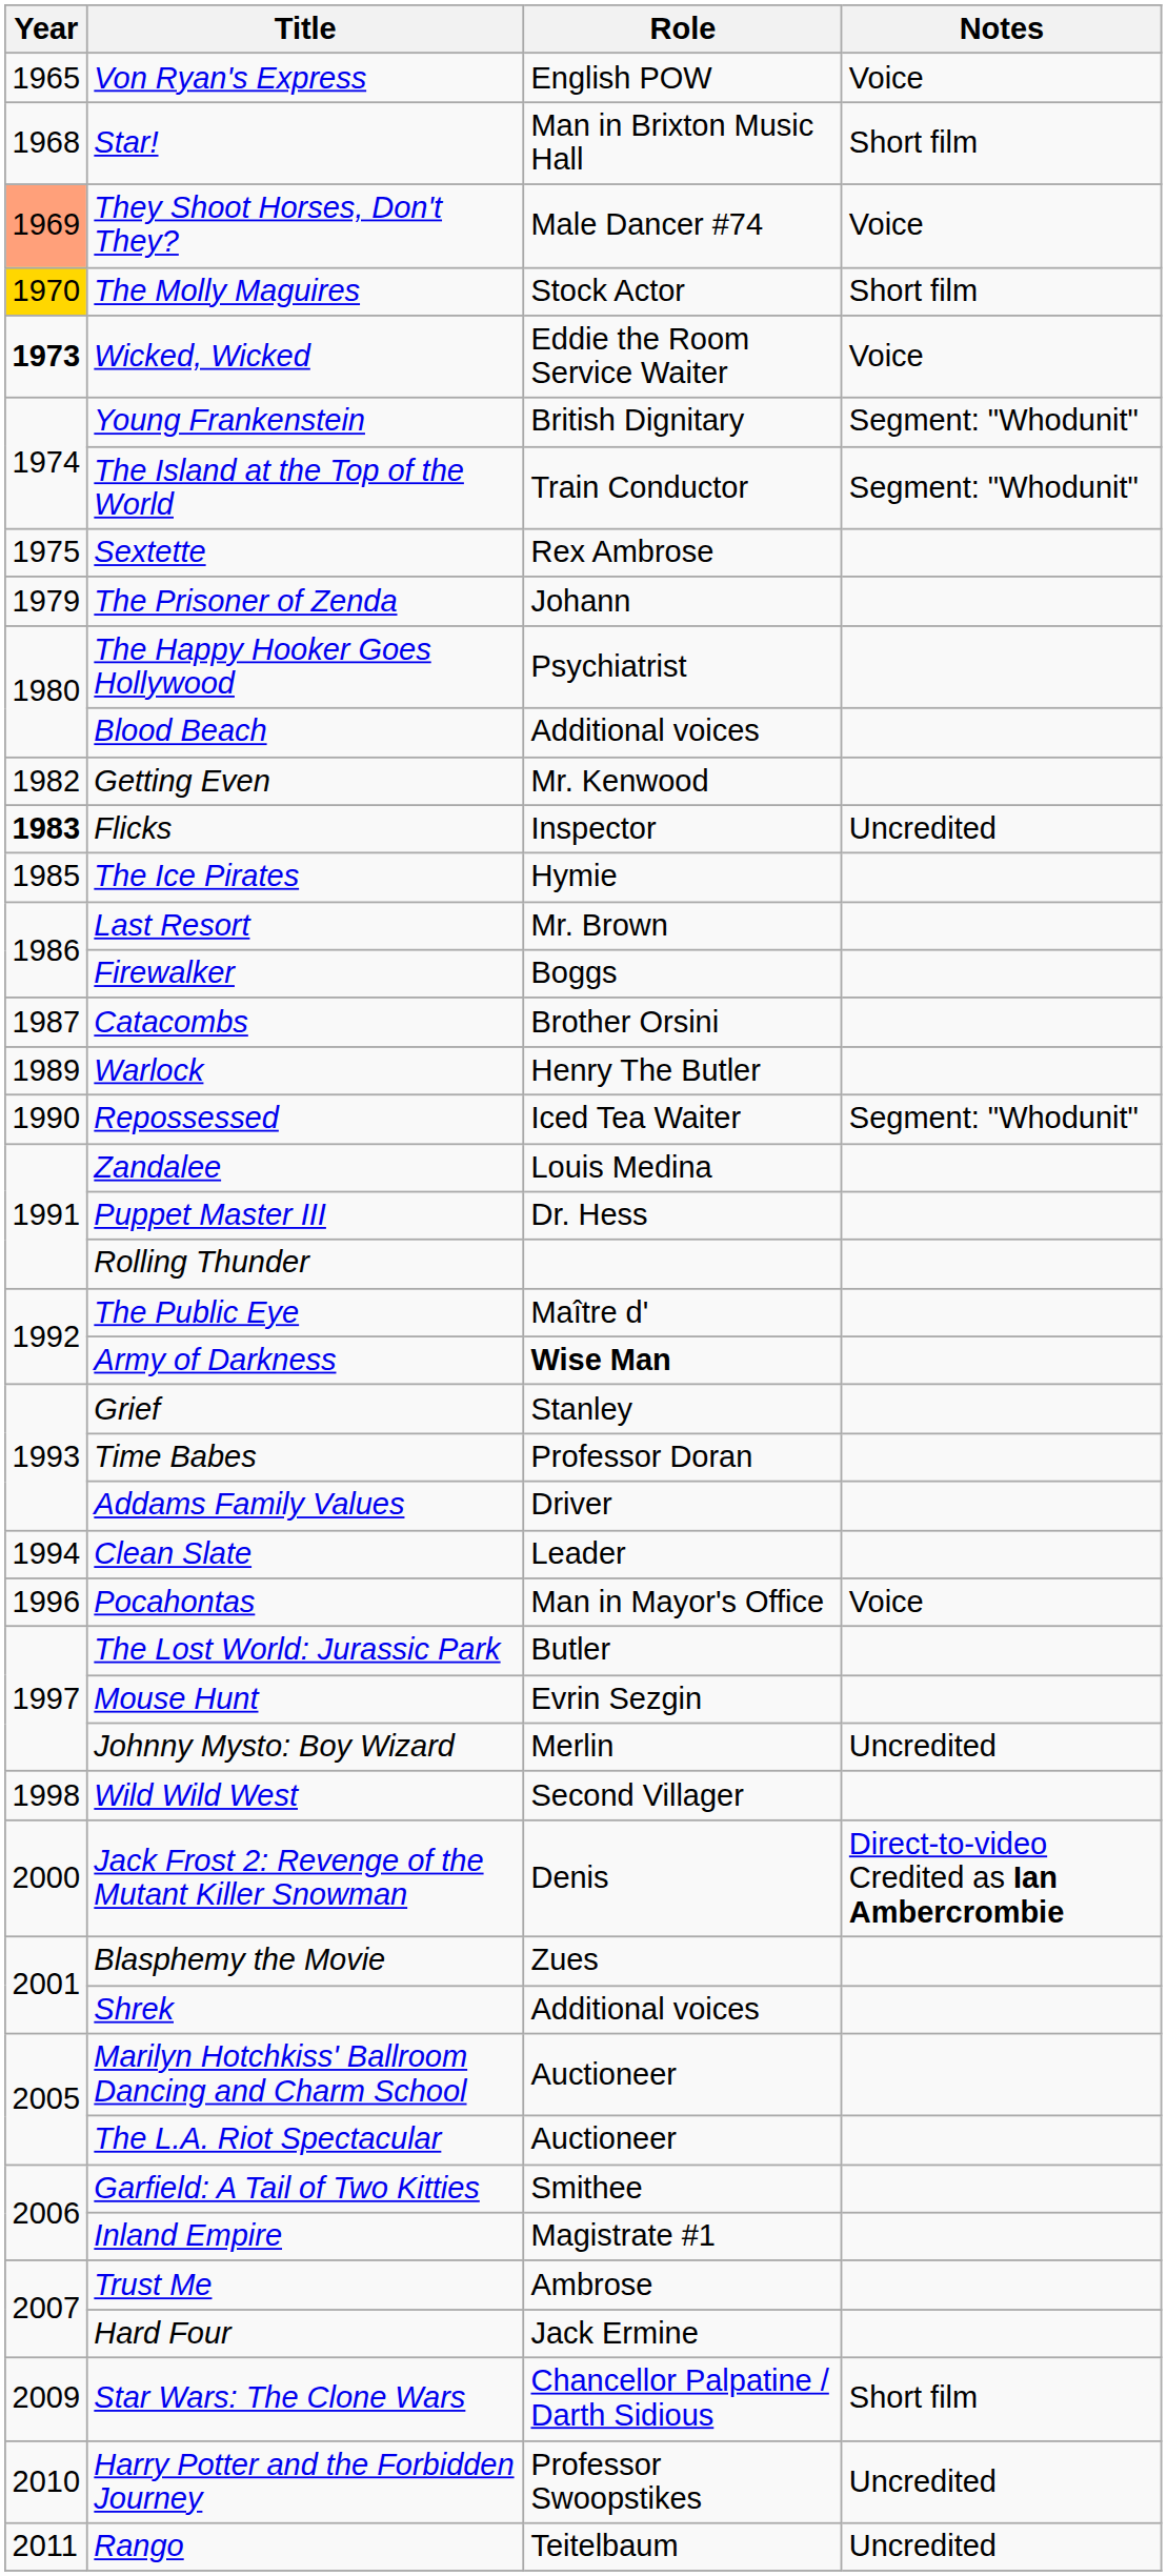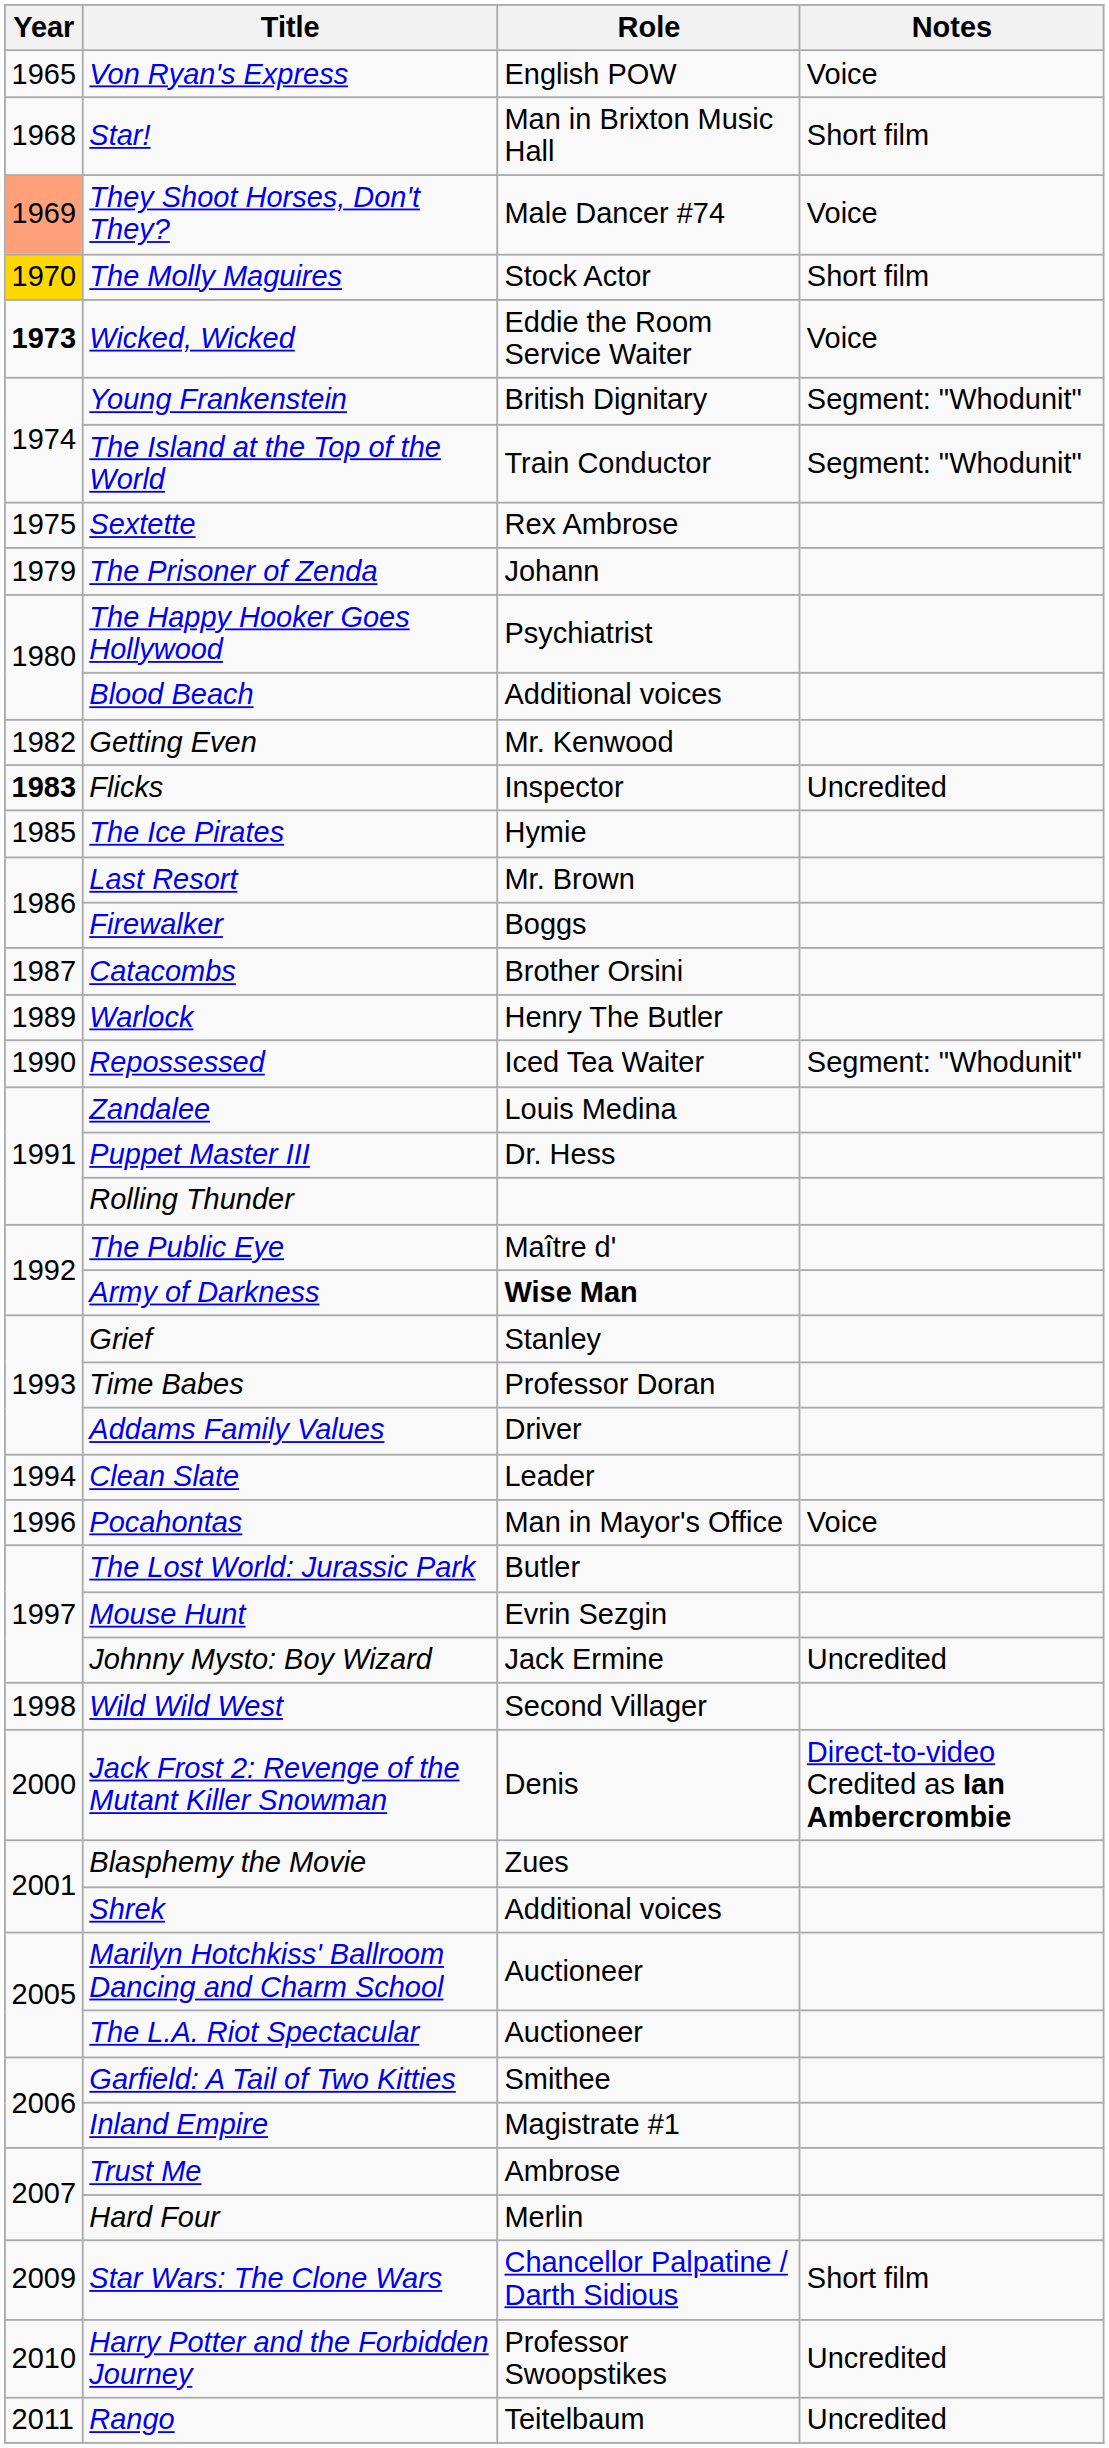 <table class="wikitable sortable">
 <tr>
 <th>Year</th>
 <th>Title</th>
 <th>Role</th>
 <th>Notes</th>
 </tr>
 <tr>
 <td>1965</td>
 <td><em><a href='#'>Von Ryan's Express</a></em></td>
 <td>English POW</td>
 <td>Voice</td>
 </tr>
 <tr>
 <td>1968</td>
 <td><em><a href='#'>Star!</a></em></td>
 <td>Man in Brixton Music Hall</td>
 <td>Short film</td>
 </tr>
 <tr>
 <td style="background: lightsalmon;">1969</td>
 <td><em><a href='#'>They Shoot Horses, Don't They?</a></em></td>
 <td>Male Dancer #74</td>
 <td>Voice</td>
 </tr>
 <tr>
 <td style="background: gold;">1970</td>
 <td><em><a href='#'>The Molly Maguires</a></em></td>
 <td>Stock Actor</td>
 <td>Short film</td>
 </tr>
 <tr>
 <td><strong>1973</strong></td>
 <td><em><a href='#'>Wicked, Wicked</a></em></td>
 <td>Eddie the Room Service Waiter</td>
 <td>Voice</td>
 </tr>
 <tr>
 <td rowspan="2">1974</td>
 <td><em><a href='#'>Young Frankenstein</a></em></td>
 <td>British Dignitary</td>
 <td>Segment: "Whodunit"</td>
 </tr>
 <tr>
 <td><em><a href='#'>The Island at the Top of the World</a></em></td>
 <td>Train Conductor</td>
 <td>Segment: "Whodunit"</td>
 </tr>
 <tr>
 <td>1975</td>
 <td><em><a href='#'>Sextette</a></em></td>
 <td>Rex Ambrose</td>
 <td></td>
 </tr>
 <tr>
 <td>1979</td>
 <td><em><a href='#'>The Prisoner of Zenda</a></em></td>
 <td>Johann</td>
 <td></td>
 </tr>
 <tr>
 <td rowspan="2">1980</td>
 <td><em><a href='#'>The Happy Hooker Goes Hollywood</a></em></td>
 <td>Psychiatrist</td>
 <td></td>
 </tr>
 <tr>
 <td><em><a href='#'>Blood Beach</a></em></td>
 <td>Additional voices</td>
 <td></td>
 </tr>
 <tr>
 <td>1982</td>
 <td><em>Getting Even</em></td>
 <td>Mr. Kenwood</td>
 <td></td>
 </tr>
 <tr>
 <td><strong>1983</strong></td>
 <td><em>Flicks</em></td>
 <td>Inspector</td>
 <td>Uncredited</td>
 </tr>
 <tr>
 <td>1985</td>
 <td><em><a href='#'>The Ice Pirates</a></em></td>
 <td>Hymie</td>
 <td></td>
 </tr>
 <tr>
 <td rowspan="2">1986</td>
 <td><em><a href='#'>Last Resort</a></em></td>
 <td>Mr. Brown</td>
 <td></td>
 </tr>
 <tr>
 <td><em><a href='#'>Firewalker</a></em></td>
 <td>Boggs</td>
 <td></td>
 </tr>
 <tr>
 <td>1987</td>
 <td><em><a href='#'>Catacombs</a></em></td>
 <td>Brother Orsini</td>
 <td></td>
 </tr>
 <tr>
 <td>1989</td>
 <td><em><a href='#'>Warlock</a></em></td>
 <td>Henry The Butler</td>
 <td></td>
 </tr>
 <tr>
 <td>1990</td>
 <td><em><a href='#'>Repossessed</a></em></td>
 <td>Iced Tea Waiter</td>
 <td>Segment: "Whodunit"</td>
 </tr>
 <tr>
 <td rowspan="3">1991</td>
 <td><em><a href='#'>Zandalee</a></em></td>
 <td>Louis Medina</td>
 <td></td>
 </tr>
 <tr>
 <td><em><a href='#'>Puppet Master III</a></em></td>
 <td>Dr. Hess</td>
 <td></td>
 </tr>
 <tr>
 <td><em>Rolling Thunder</em></td>
 <td></td>
 <td></td>
 </tr>
 <tr>
 <td rowspan="2">1992</td>
 <td><em><a href='#'>The Public Eye</a></em></td>
 <td>Maître d'</td>
 <td></td>
 </tr>
 <tr>
 <td><em><a href='#'>Army of Darkness</a></em></td>
 <td><strong>Wise Man</strong></td>
 <td></td>
 </tr>
 <tr>
 <td rowspan="3">1993</td>
 <td><em>Grief</em></td>
 <td>Stanley</td>
 <td></td>
 </tr>
 <tr>
 <td><em>Time Babes</em></td>
 <td>Professor Doran</td>
 <td></td>
 </tr>
 <tr>
 <td><em><a href='#'>Addams Family Values</a></em></td>
 <td>Driver</td>
 <td></td>
 </tr>
 <tr>
 <td>1994</td>
 <td><em><a href='#'>Clean Slate</a></em></td>
 <td>Leader</td>
 <td></td>
 </tr>
 <tr>
 <td>1996</td>
 <td><em><a href='#'>Pocahontas</a></em></td>
 <td>Man in Mayor's Office</td>
 <td>Voice</td>
 </tr>
 <tr>
 <td rowspan="3">1997</td>
 <td><em><a href='#'>The Lost World: Jurassic Park</a></em></td>
 <td>Butler</td>
 <td></td>
 </tr>
 <tr>
 <td><em><a href='#'>Mouse Hunt</a></em></td>
 <td>Evrin Sezgin</td>
 <td></td>
 </tr>
 <tr>
 <td><em>Johnny Mysto: Boy Wizard</em></td>
-<td>Merlin</td>
+<td>Jack Ermine</td>
 <td>Uncredited</td>
 </tr>
 <tr>
 <td>1998</td>
 <td><em><a href='#'>Wild Wild West</a></em></td>
 <td>Second Villager</td>
 <td></td>
 </tr>
 <tr>
 <td>2000</td>
 <td><em><a href='#'>Jack Frost 2: Revenge of the Mutant Killer Snowman</a></em></td>
 <td>Denis</td>
 <td><a href='#'>Direct-to-video</a><br>Credited as <strong>Ian Ambercrombie</strong></td>
 </tr>
 <tr>
 <td rowspan="2">2001</td>
 <td><em>Blasphemy the Movie</em></td>
 <td>Zues</td>
 <td></td>
 </tr>
 <tr>
 <td><em><a href='#'>Shrek</a></em></td>
 <td>Additional voices</td>
 <td></td>
 </tr>
 <tr>
 <td rowspan="2">2005</td>
 <td><em><a href='#'>Marilyn Hotchkiss' Ballroom Dancing and Charm School</a></em></td>
 <td>Auctioneer</td>
 <td></td>
 </tr>
 <tr>
 <td><em><a href='#'>The L.A. Riot Spectacular</a></em></td>
 <td>Auctioneer</td>
 <td></td>
 </tr>
 <tr>
 <td rowspan="2">2006</td>
 <td><em><a href='#'>Garfield: A Tail of Two Kitties</a></em></td>
 <td>Smithee</td>
 <td></td>
 </tr>
 <tr>
 <td><em><a href='#'>Inland Empire</a></em></td>
 <td>Magistrate #1</td>
 <td></td>
 </tr>
 <tr>
 <td rowspan="2">2007</td>
 <td><em><a href='#'>Trust Me</a></em></td>
 <td>Ambrose</td>
 <td></td>
 </tr>
 <tr>
 <td><em>Hard Four</em></td>
-<td>Jack Ermine</td>
+<td>Merlin</td>
 <td></td>
 </tr>
 <tr>
 <td>2009</td>
 <td><em><a href='#'>Star Wars: The Clone Wars</a></em></td>
 <td><a href='#'>Chancellor Palpatine / Darth Sidious</a></td>
 <td>Short film</td>
 </tr>
 <tr>
 <td>2010</td>
 <td><em><a href='#'>Harry Potter and the Forbidden Journey</a></em></td>
 <td>Professor Swoopstikes</td>
 <td>Uncredited</td>
 </tr>
 <tr>
 <td>2011</td>
 <td><em><a href='#'>Rango</a></em></td>
 <td>Teitelbaum</td>
 <td>Uncredited</td>
 </tr>
 </table>
